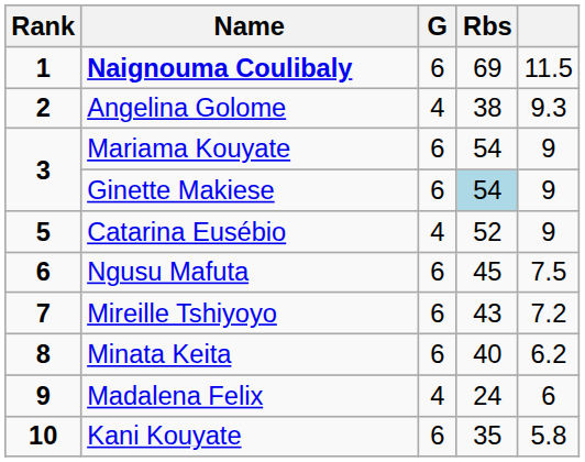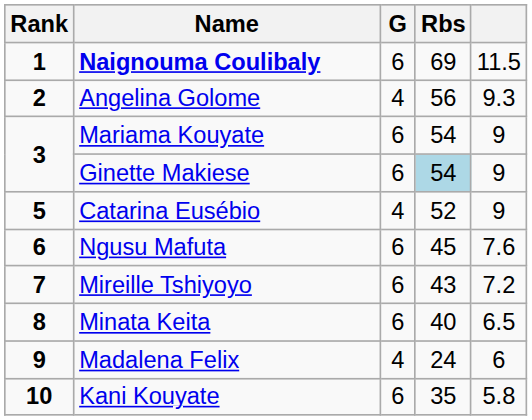 <table class="wikitable" style="font-size:90%;">
 <tr>
 <th width=10px>Rank</th>
 <th width=180px>Name</th>
 <th width=15px>G</th>
 <th width=10px>Rbs</th>
 <th width=10px></th>
 </tr>
 <tr align=center>
 <td><strong>1</strong></td>
 <td align=left> <strong><a href='#'>Naignouma Coulibaly</a></strong></td>
 <td>6</td>
 <td>69</td>
 <td>11.5</td>
 </tr>
 <tr align=center>
 <td><strong>2</strong></td>
 <td align=left> <a href='#'>Angelina Golome</a></td>
 <td>4</td>
-<td>38</td>
+<td>56</td>
 <td>9.3</td>
 </tr>
 <tr align=center>
 <td rowspan=2><strong>3</strong></td>
 <td align=left> <a href='#'>Mariama Kouyate</a></td>
 <td>6</td>
 <td>54</td>
 <td>9</td>
 </tr>
 <tr align=center>
 <td align=left> <a href='#'>Ginette Makiese</a></td>
 <td>6</td>
 <td style="background: lightblue;">54</td>
 <td>9</td>
 </tr>
 <tr align=center>
 <td><strong>5</strong></td>
 <td align=left> <a href='#'>Catarina Eusébio</a></td>
 <td>4</td>
 <td>52</td>
 <td>9</td>
 </tr>
 <tr align=center>
 <td><strong>6</strong></td>
 <td align=left> <a href='#'>Ngusu Mafuta</a></td>
 <td>6</td>
 <td>45</td>
-<td>7.5</td>
+<td>7.6</td>
 </tr>
 <tr align=center>
 <td><strong>7</strong></td>
 <td align=left> <a href='#'>Mireille Tshiyoyo</a></td>
 <td>6</td>
 <td>43</td>
 <td>7.2</td>
 </tr>
 <tr align=center>
 <td><strong>8</strong></td>
 <td align=left> <a href='#'>Minata Keita</a></td>
 <td>6</td>
 <td>40</td>
-<td>6.2</td>
+<td>6.5</td>
 </tr>
 <tr align=center>
 <td><strong>9</strong></td>
 <td align=left> <a href='#'>Madalena Felix</a></td>
 <td>4</td>
 <td>24</td>
 <td>6</td>
 </tr>
 <tr align=center>
 <td><strong>10</strong></td>
 <td align=left> <a href='#'>Kani Kouyate</a></td>
 <td>6</td>
 <td>35</td>
 <td>5.8</td>
 </tr>
 </table>
